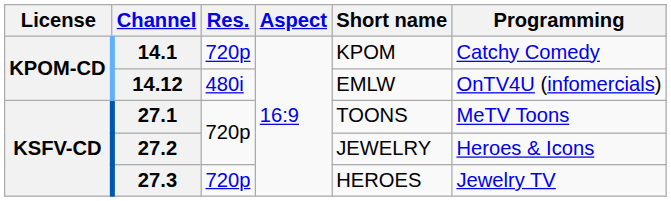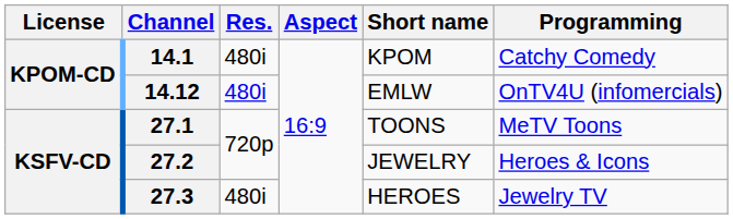 <table class="wikitable">
 <tr>
 <th>License</th>
 <th><a href='#'>Channel</a></th>
 <th><a href='#'>Res.</a></th>
 <th><a href='#'>Aspect</a></th>
 <th>Short name</th>
 <th>Programming</th>
 </tr>
 <tr>
 <th rowspan = "2" style="border-right: 4px solid #60B0FF;">KPOM-CD</th>
 <th scope = "row">14.1</th>
-<td><a href='#'>720p</a></td>
+<td>480i</td>
 <td rowspan=5><a href='#'>16:9</a></td>
 <td>KPOM</td>
 <td><a href='#'>Catchy Comedy</a></td>
 </tr>
 <tr>
 <th scope = "row">14.12</th>
 <td><a href='#'>480i</a></td>
 <td>EMLW</td>
 <td><a href='#'>OnTV4U</a> (<a href='#'>infomercials</a>)</td>
 </tr>
 <tr>
 <th rowspan = "3" scope = "row" style="border-right: 4px solid #0057AF;">KSFV-CD</th>
 <th scope = "row">27.1</th>
 <td rowspan="2">720p</td>
 <td>TOONS</td>
 <td><a href='#'>MeTV Toons</a></td>
 </tr>
 <tr>
 <th scope = "row">27.2</th>
 <td>JEWELRY</td>
 <td><a href='#'>Heroes & Icons</a></td>
 </tr>
 <tr>
 <th scope = "row">27.3</th>
-<td><a href='#'>720p</a></td>
+<td>480i</td>
 <td>HEROES</td>
 <td><a href='#'>Jewelry TV</a></td>
 </tr>
 </table>
